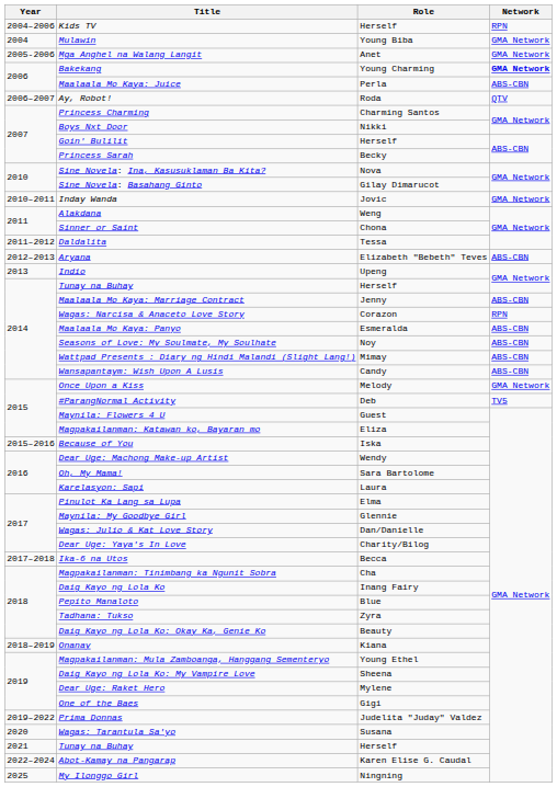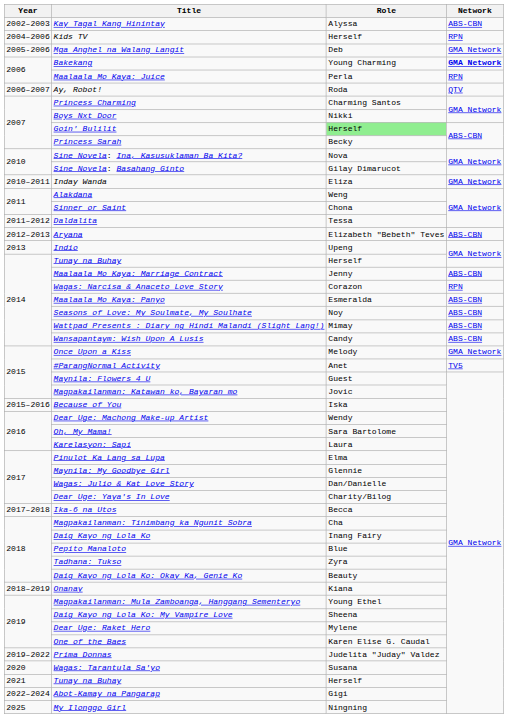 <table class="wikitable sortable">
 <tr>
 <th>Year</th>
 <th>Title</th>
 <th>Role</th>
 <th>Network</th>
 </tr>
 <tr>
+<td>2002–2003</td>
+<td><em><a href='#'>Kay Tagal Kang Hinintay</a></em></td>
+<td>Alyssa</td>
+<td><a href='#'>ABS-CBN</a></td>
+</tr>
+<tr>
 <td>2004–2006</td>
 <td><em>Kids TV</em></td>
 <td>Herself</td>
 <td><a href='#'>RPN</a></td>
 </tr>
 <tr>
-<td>2004</td>
-<td><em><a href='#'>Mulawin</a></em></td>
-<td>Young Biba</td>
-<td><a href='#'>GMA Network</a></td>
-</tr>
-<tr>
 <td>2005-2006</td>
 <td><em><a href='#'>Mga Anghel na Walang Langit</a></em></td>
-<td>Anet</td>
+<td>Deb</td>
 <td><a href='#'>GMA Network</a></td>
 </tr>
 <tr>
 <td rowspan="2">2006</td>
 <td><em><a href='#'>Bakekang</a></em></td>
 <td>Young Charming</td>
 <td><strong><a href='#'>GMA Network</a></strong></td>
 </tr>
 <tr>
 <td><em><a href='#'>Maalaala Mo Kaya: Juice</a></em></td>
 <td>Perla</td>
-<td><a href='#'>ABS-CBN</a></td>
+<td><a href='#'>RPN</a></td>
 </tr>
 <tr>
 <td>2006–2007</td>
 <td><em>Ay, Robot!</em></td>
 <td>Roda</td>
 <td><a href='#'>QTV</a></td>
 </tr>
 <tr>
 <td rowspan="4">2007</td>
 <td><em><a href='#'>Princess Charming</a></em></td>
 <td>Charming Santos</td>
 <td rowspan="2"><a href='#'>GMA Network</a></td>
 </tr>
 <tr>
 <td><em><a href='#'>Boys Nxt Door</a></em></td>
 <td>Nikki</td>
 </tr>
 <tr>
 <td><em><a href='#'>Goin' Bulilit</a></em></td>
-<td>Herself</td>
+<td style="background: lightgreen;">Herself</td>
 <td rowspan="2"><a href='#'>ABS-CBN</a></td>
 </tr>
 <tr>
 <td><em><a href='#'>Princess Sarah</a></em></td>
 <td>Becky</td>
 </tr>
 <tr>
 <td rowspan="2">2010</td>
 <td><em><a href='#'>Sine Novela</a></em>: <em><a href='#'>Ina, Kasusuklaman Ba Kita?</a></em></td>
 <td>Nova</td>
 <td rowspan="2"><a href='#'>GMA Network</a></td>
 </tr>
 <tr>
 <td><em><a href='#'>Sine Novela</a></em>: <em><a href='#'>Basahang Ginto</a></em></td>
 <td>Gilay Dimarucot</td>
 </tr>
 <tr>
 <td>2010–2011</td>
 <td><em>Inday Wanda</em></td>
-<td>Jovic</td>
+<td>Eliza</td>
 <td><a href='#'>GMA Network</a></td>
 </tr>
 <tr>
 <td rowspan="2">2011</td>
 <td><em><a href='#'>Alakdana</a></em></td>
 <td>Weng</td>
 <td rowspan="3"><a href='#'>GMA Network</a></td>
 </tr>
 <tr>
 <td><em><a href='#'>Sinner or Saint</a></em></td>
 <td>Chona</td>
 </tr>
 <tr>
 <td>2011–2012</td>
 <td><em><a href='#'>Daldalita</a></em></td>
 <td>Tessa</td>
 </tr>
 <tr>
 <td>2012–2013</td>
 <td><em><a href='#'>Aryana</a></em></td>
 <td>Elizabeth "Bebeth" Teves</td>
 <td><a href='#'>ABS-CBN</a></td>
 </tr>
 <tr>
 <td>2013</td>
 <td><em><a href='#'>Indio</a></em></td>
 <td>Upeng</td>
 <td rowspan="2"><a href='#'>GMA Network</a></td>
 </tr>
 <tr>
 <td rowspan="7">2014</td>
 <td><em><a href='#'>Tunay na Buhay</a></em></td>
 <td>Herself</td>
 </tr>
 <tr>
 <td><em><a href='#'>Maalaala Mo Kaya: Marriage Contract</a></em></td>
 <td>Jenny</td>
 <td><a href='#'>ABS-CBN</a></td>
 </tr>
 <tr>
 <td><em><a href='#'>Wagas: Narcisa & Anaceto Love Story</a></em></td>
 <td>Corazon</td>
 <td><a href='#'>RPN</a></td>
 </tr>
 <tr>
 <td><em><a href='#'>Maalaala Mo Kaya: Panyo</a></em></td>
 <td>Esmeralda</td>
 <td><a href='#'>ABS-CBN</a></td>
 </tr>
 <tr>
 <td><em><a href='#'>Seasons of Love: My Soulmate, My Soulhate</a></em></td>
 <td>Noy</td>
 <td><a href='#'>ABS-CBN</a></td>
 </tr>
 <tr>
 <td><em><a href='#'>Wattpad Presents : Diary ng Hindi Malandi (Slight Lang!)</a></em></td>
 <td>Mimay</td>
 <td><a href='#'>ABS-CBN</a></td>
 </tr>
 <tr>
 <td><em><a href='#'>Wansapantaym: Wish Upon A Lusis</a></em></td>
 <td>Candy</td>
 <td><a href='#'>ABS-CBN</a></td>
 </tr>
 <tr>
 <td rowspan="4">2015</td>
 <td><em><a href='#'>Once Upon a Kiss</a></em></td>
 <td>Melody</td>
 <td><a href='#'>GMA Network</a></td>
 </tr>
 <tr>
 <td><em><a href='#'>#ParangNormal Activity</a></em></td>
-<td>Deb</td>
+<td>Anet</td>
 <td><a href='#'>TV5</a></td>
 </tr>
 <tr>
 <td><em><a href='#'>Maynila: Flowers 4 U</a></em></td>
 <td>Guest</td>
 <td rowspan="26"><a href='#'>GMA Network</a></td>
 </tr>
 <tr>
 <td><em><a href='#'>Magpakailanman: Katawan ko, Bayaran mo</a></em></td>
-<td>Eliza</td>
+<td>Jovic</td>
 </tr>
 <tr>
 <td>2015–2016</td>
 <td><em><a href='#'>Because of You</a></em></td>
 <td>Iska</td>
 </tr>
 <tr>
 <td rowspan="3">2016</td>
 <td><em><a href='#'>Dear Uge: Machong Make-up Artist</a></em></td>
 <td>Wendy</td>
 </tr>
 <tr>
 <td><em><a href='#'>Oh, My Mama!</a></em></td>
 <td>Sara Bartolome</td>
 </tr>
 <tr>
 <td><em><a href='#'>Karelasyon: Sapi</a></em></td>
 <td>Laura</td>
 </tr>
 <tr>
 <td rowspan="4">2017</td>
 <td><em><a href='#'>Pinulot Ka Lang sa Lupa</a></em></td>
 <td>Elma</td>
 </tr>
 <tr>
 <td><em><a href='#'>Maynila: My Goodbye Girl</a></em></td>
 <td>Glennie</td>
 </tr>
 <tr>
 <td><em><a href='#'>Wagas: Julio & Kat Love Story</a></em></td>
 <td>Dan/Danielle</td>
 </tr>
 <tr>
 <td><em><a href='#'>Dear Uge: Yaya's In Love</a></em></td>
 <td>Charity/Bilog</td>
 </tr>
 <tr>
 <td>2017–2018</td>
 <td><em><a href='#'>Ika-6 na Utos</a></em></td>
 <td>Becca</td>
 </tr>
 <tr>
 <td rowspan="5">2018</td>
 <td><em><a href='#'>Magpakailanman: Tinimbang ka Ngunit Sobra</a></em></td>
 <td>Cha</td>
 </tr>
 <tr>
 <td><em><a href='#'>Daig Kayo ng Lola Ko</a></em></td>
 <td>Inang Fairy</td>
 </tr>
 <tr>
 <td><em><a href='#'>Pepito Manaloto</a></em></td>
 <td>Blue</td>
 </tr>
 <tr>
 <td><em><a href='#'>Tadhana: Tukso</a></em></td>
 <td>Zyra</td>
 </tr>
 <tr>
 <td><em><a href='#'>Daig Kayo ng Lola Ko: Okay Ka, Genie Ko</a></em></td>
 <td>Beauty</td>
 </tr>
 <tr>
 <td>2018–2019</td>
 <td><em><a href='#'>Onanay</a></em></td>
 <td>Kiana</td>
 </tr>
 <tr>
 <td rowspan="4">2019</td>
 <td><em><a href='#'>Magpakailanman: Mula Zamboanga, Hanggang Sementeryo</a></em></td>
 <td>Young Ethel</td>
 </tr>
 <tr>
 <td><em><a href='#'>Daig Kayo ng Lola Ko: My Vampire Love</a></em></td>
 <td>Sheena</td>
 </tr>
 <tr>
 <td><em><a href='#'>Dear Uge: Raket Hero</a></em></td>
 <td>Mylene</td>
 </tr>
 <tr>
 <td><em><a href='#'>One of the Baes</a></em></td>
-<td>Gigi</td>
+<td>Karen Elise G. Caudal</td>
 </tr>
 <tr>
 <td>2019–2022</td>
 <td><em><a href='#'>Prima Donnas</a></em></td>
 <td>Judelita "Juday" Valdez</td>
 </tr>
 <tr>
 <td>2020</td>
 <td><em><a href='#'>Wagas: Tarantula Sa'yo</a></em></td>
 <td>Susana</td>
 </tr>
 <tr>
 <td>2021</td>
 <td><em><a href='#'>Tunay na Buhay</a></em></td>
 <td>Herself</td>
 </tr>
 <tr>
 <td>2022–2024</td>
 <td><em><a href='#'>Abot-Kamay na Pangarap</a></em></td>
-<td>Karen Elise G. Caudal</td>
+<td>Gigi</td>
 </tr>
 <tr>
 <td>2025</td>
 <td><em><a href='#'>My Ilonggo Girl</a></em></td>
 <td>Ningning</td>
 </tr>
 </table>
